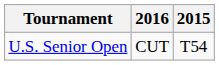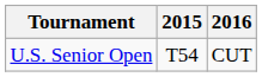 <table class="wikitable" style="font-size:95%;text-align:center;">
 <tr>
 <th>Tournament</th>
+<th>2015</th>
 <th>2016</th>
-<th>2015</th>
 </tr>
 <tr>
 <td align="left"><a href='#'>U.S. Senior Open</a></td>
+<td>T54</td>
 <td>CUT</td>
-<td>T54</td>
 </tr>
 </table>
